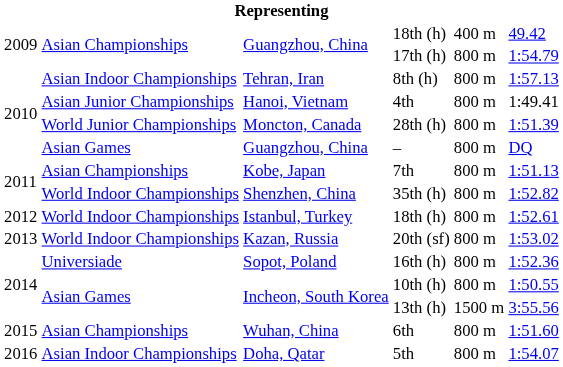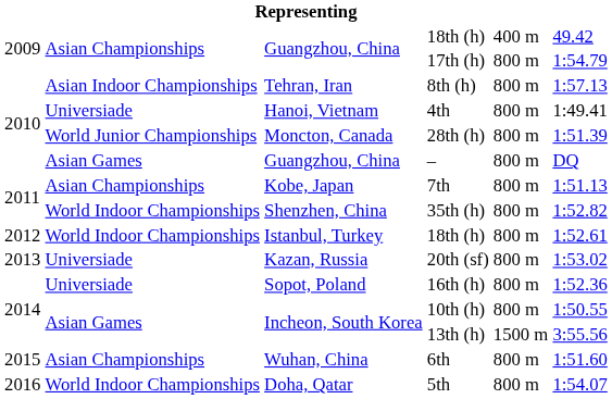 <table>
 <tr>
 <th colspan="6">Representing </th>
 </tr>
 <tr>
 <td rowspan=2>2009</td>
 <td rowspan=2><a href='#'>Asian Championships</a></td>
 <td rowspan=2><a href='#'>Guangzhou, China</a></td>
 <td>18th (h)</td>
 <td>400 m</td>
 <td><a href='#'>49.42</a></td>
 </tr>
 <tr>
 <td>17th (h)</td>
 <td>800 m</td>
 <td><a href='#'>1:54.79</a></td>
 </tr>
 <tr>
 <td rowspan=4>2010</td>
 <td><a href='#'>Asian Indoor Championships</a></td>
 <td><a href='#'>Tehran, Iran</a></td>
 <td>8th (h)</td>
 <td>800 m</td>
 <td><a href='#'>1:57.13</a></td>
 </tr>
 <tr>
-<td><a href='#'>Asian Junior Championships</a></td>
+<td><a href='#'>Universiade</a></td>
 <td><a href='#'>Hanoi, Vietnam</a></td>
 <td>4th</td>
 <td>800 m</td>
 <td>1:49.41</td>
 </tr>
 <tr>
 <td><a href='#'>World Junior Championships</a></td>
 <td><a href='#'>Moncton, Canada</a></td>
 <td>28th (h)</td>
 <td>800 m</td>
 <td><a href='#'>1:51.39</a></td>
 </tr>
 <tr>
 <td><a href='#'>Asian Games</a></td>
 <td><a href='#'>Guangzhou, China</a></td>
 <td>–</td>
 <td>800 m</td>
 <td><a href='#'>DQ</a></td>
 </tr>
 <tr>
 <td rowspan=2>2011</td>
 <td><a href='#'>Asian Championships</a></td>
 <td><a href='#'>Kobe, Japan</a></td>
 <td>7th</td>
 <td>800 m</td>
 <td><a href='#'>1:51.13</a></td>
 </tr>
 <tr>
 <td><a href='#'>World Indoor Championships</a></td>
 <td><a href='#'>Shenzhen, China</a></td>
 <td>35th (h)</td>
 <td>800 m</td>
 <td><a href='#'>1:52.82</a></td>
 </tr>
 <tr>
 <td>2012</td>
 <td><a href='#'>World Indoor Championships</a></td>
 <td><a href='#'>Istanbul, Turkey</a></td>
 <td>18th (h)</td>
 <td>800 m</td>
 <td><a href='#'>1:52.61</a></td>
 </tr>
 <tr>
 <td>2013</td>
-<td><a href='#'>World Indoor Championships</a></td>
+<td><a href='#'>Universiade</a></td>
 <td><a href='#'>Kazan, Russia</a></td>
 <td>20th (sf)</td>
 <td>800 m</td>
 <td><a href='#'>1:53.02</a></td>
 </tr>
 <tr>
 <td rowspan=3>2014</td>
 <td><a href='#'>Universiade</a></td>
 <td><a href='#'>Sopot, Poland</a></td>
 <td>16th (h)</td>
 <td>800 m</td>
 <td><a href='#'>1:52.36</a></td>
 </tr>
 <tr>
 <td rowspan=2><a href='#'>Asian Games</a></td>
 <td rowspan=2><a href='#'>Incheon, South Korea</a></td>
 <td>10th (h)</td>
 <td>800 m</td>
 <td><a href='#'>1:50.55</a></td>
 </tr>
 <tr>
 <td>13th (h)</td>
 <td>1500 m</td>
 <td><a href='#'>3:55.56</a></td>
 </tr>
 <tr>
 <td>2015</td>
 <td><a href='#'>Asian Championships</a></td>
 <td><a href='#'>Wuhan, China</a></td>
 <td>6th</td>
 <td>800 m</td>
 <td><a href='#'>1:51.60</a></td>
 </tr>
 <tr>
 <td>2016</td>
-<td><a href='#'>Asian Indoor Championships</a></td>
+<td><a href='#'>World Indoor Championships</a></td>
 <td><a href='#'>Doha, Qatar</a></td>
 <td>5th</td>
 <td>800 m</td>
 <td><a href='#'>1:54.07</a></td>
 </tr>
 </table>
